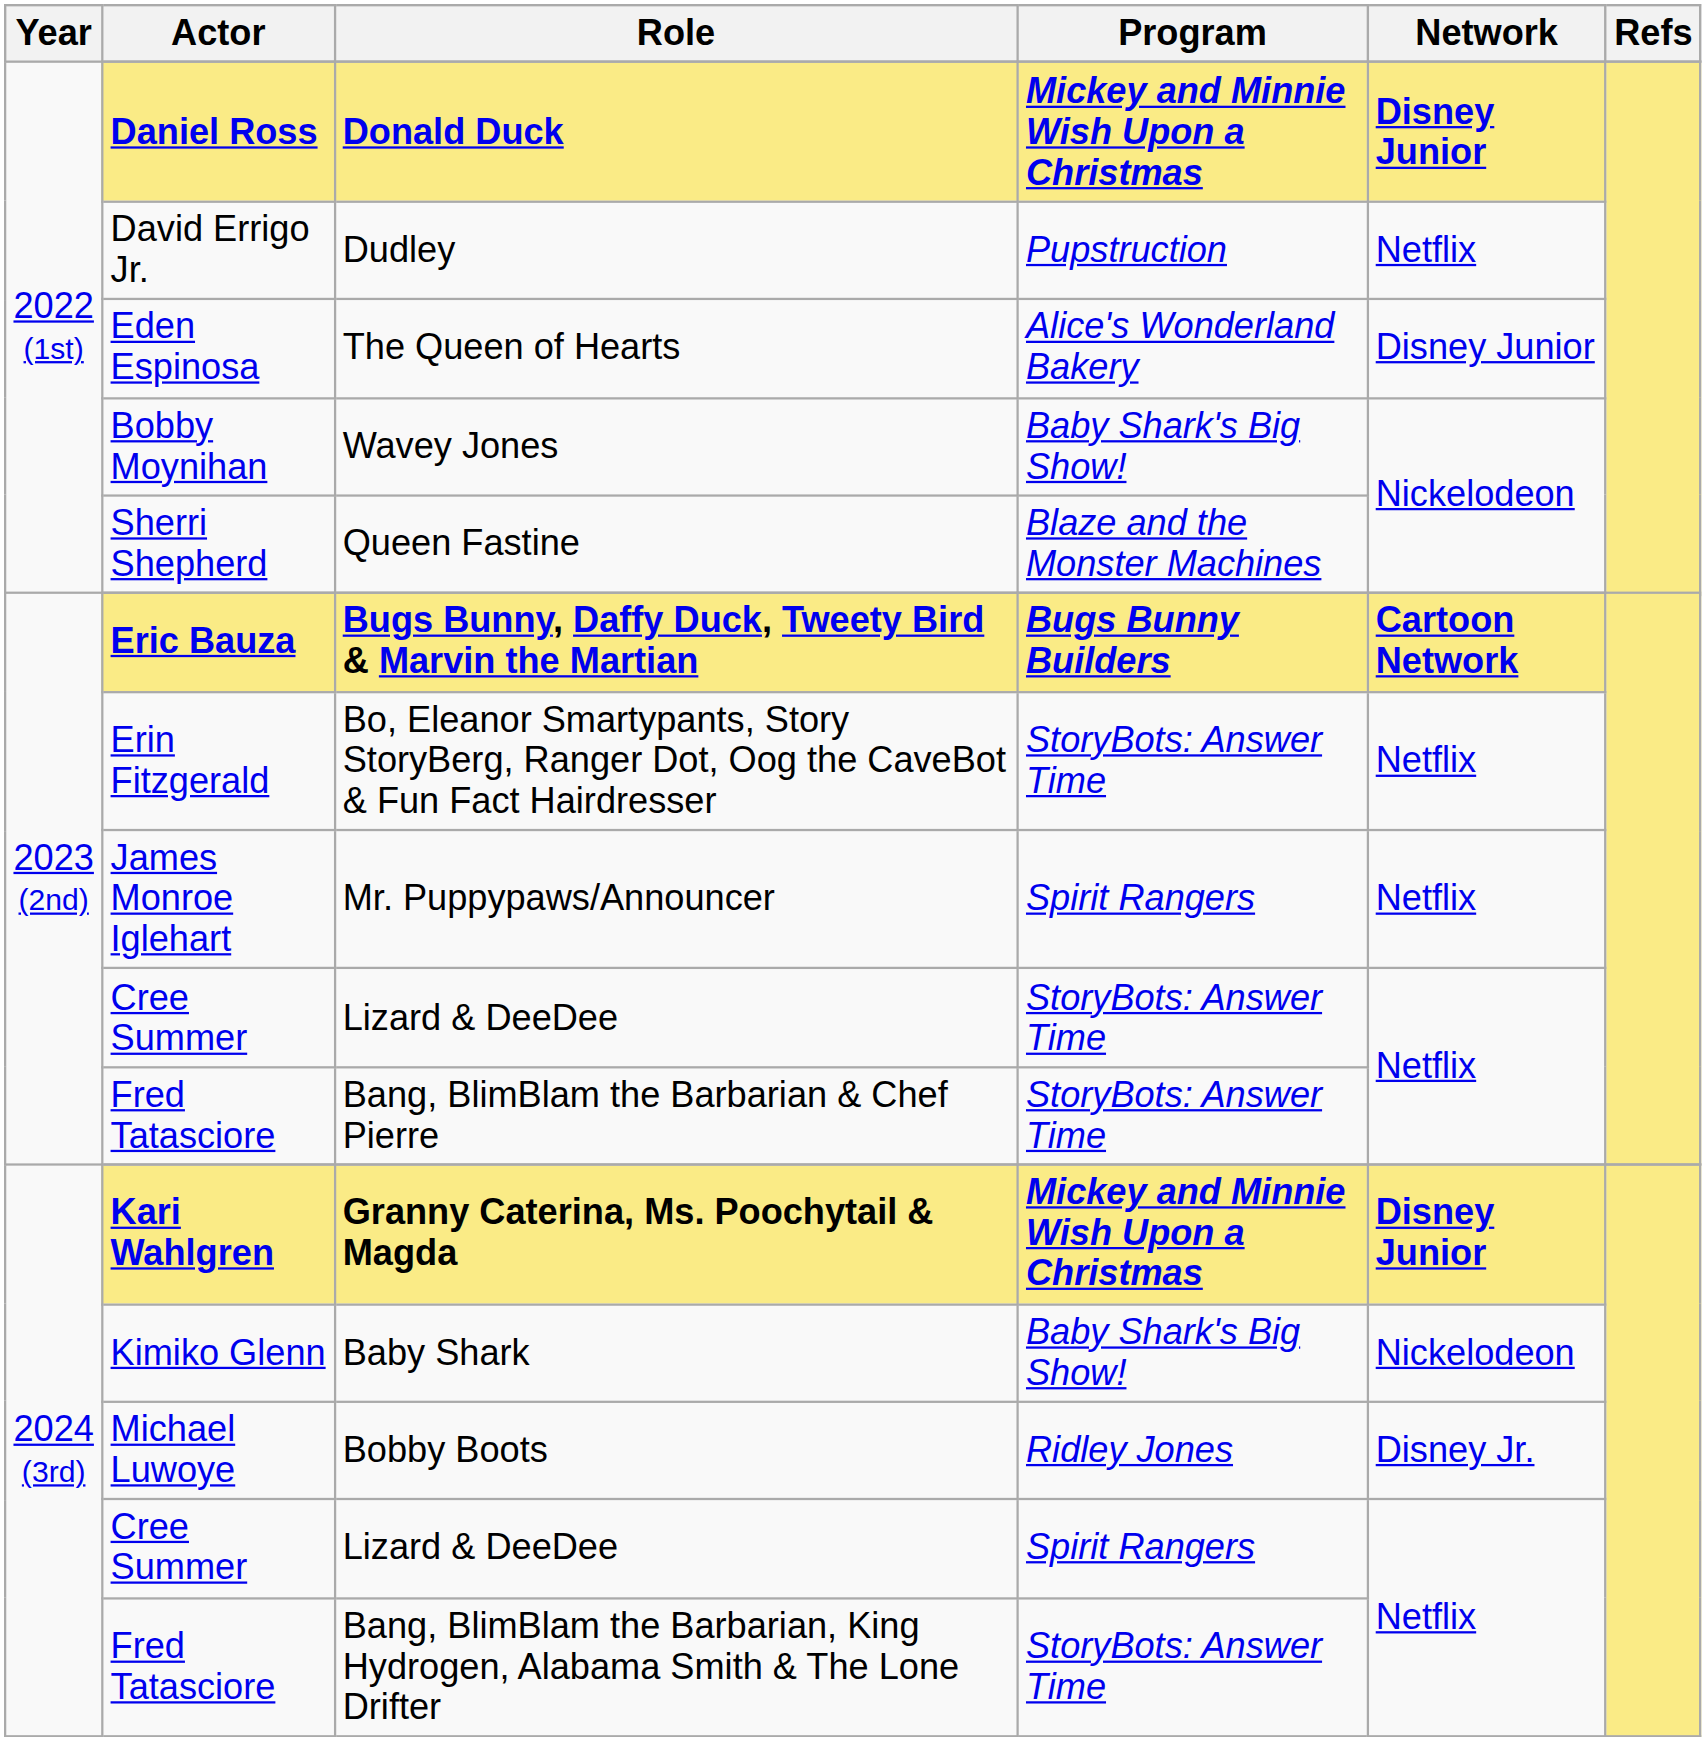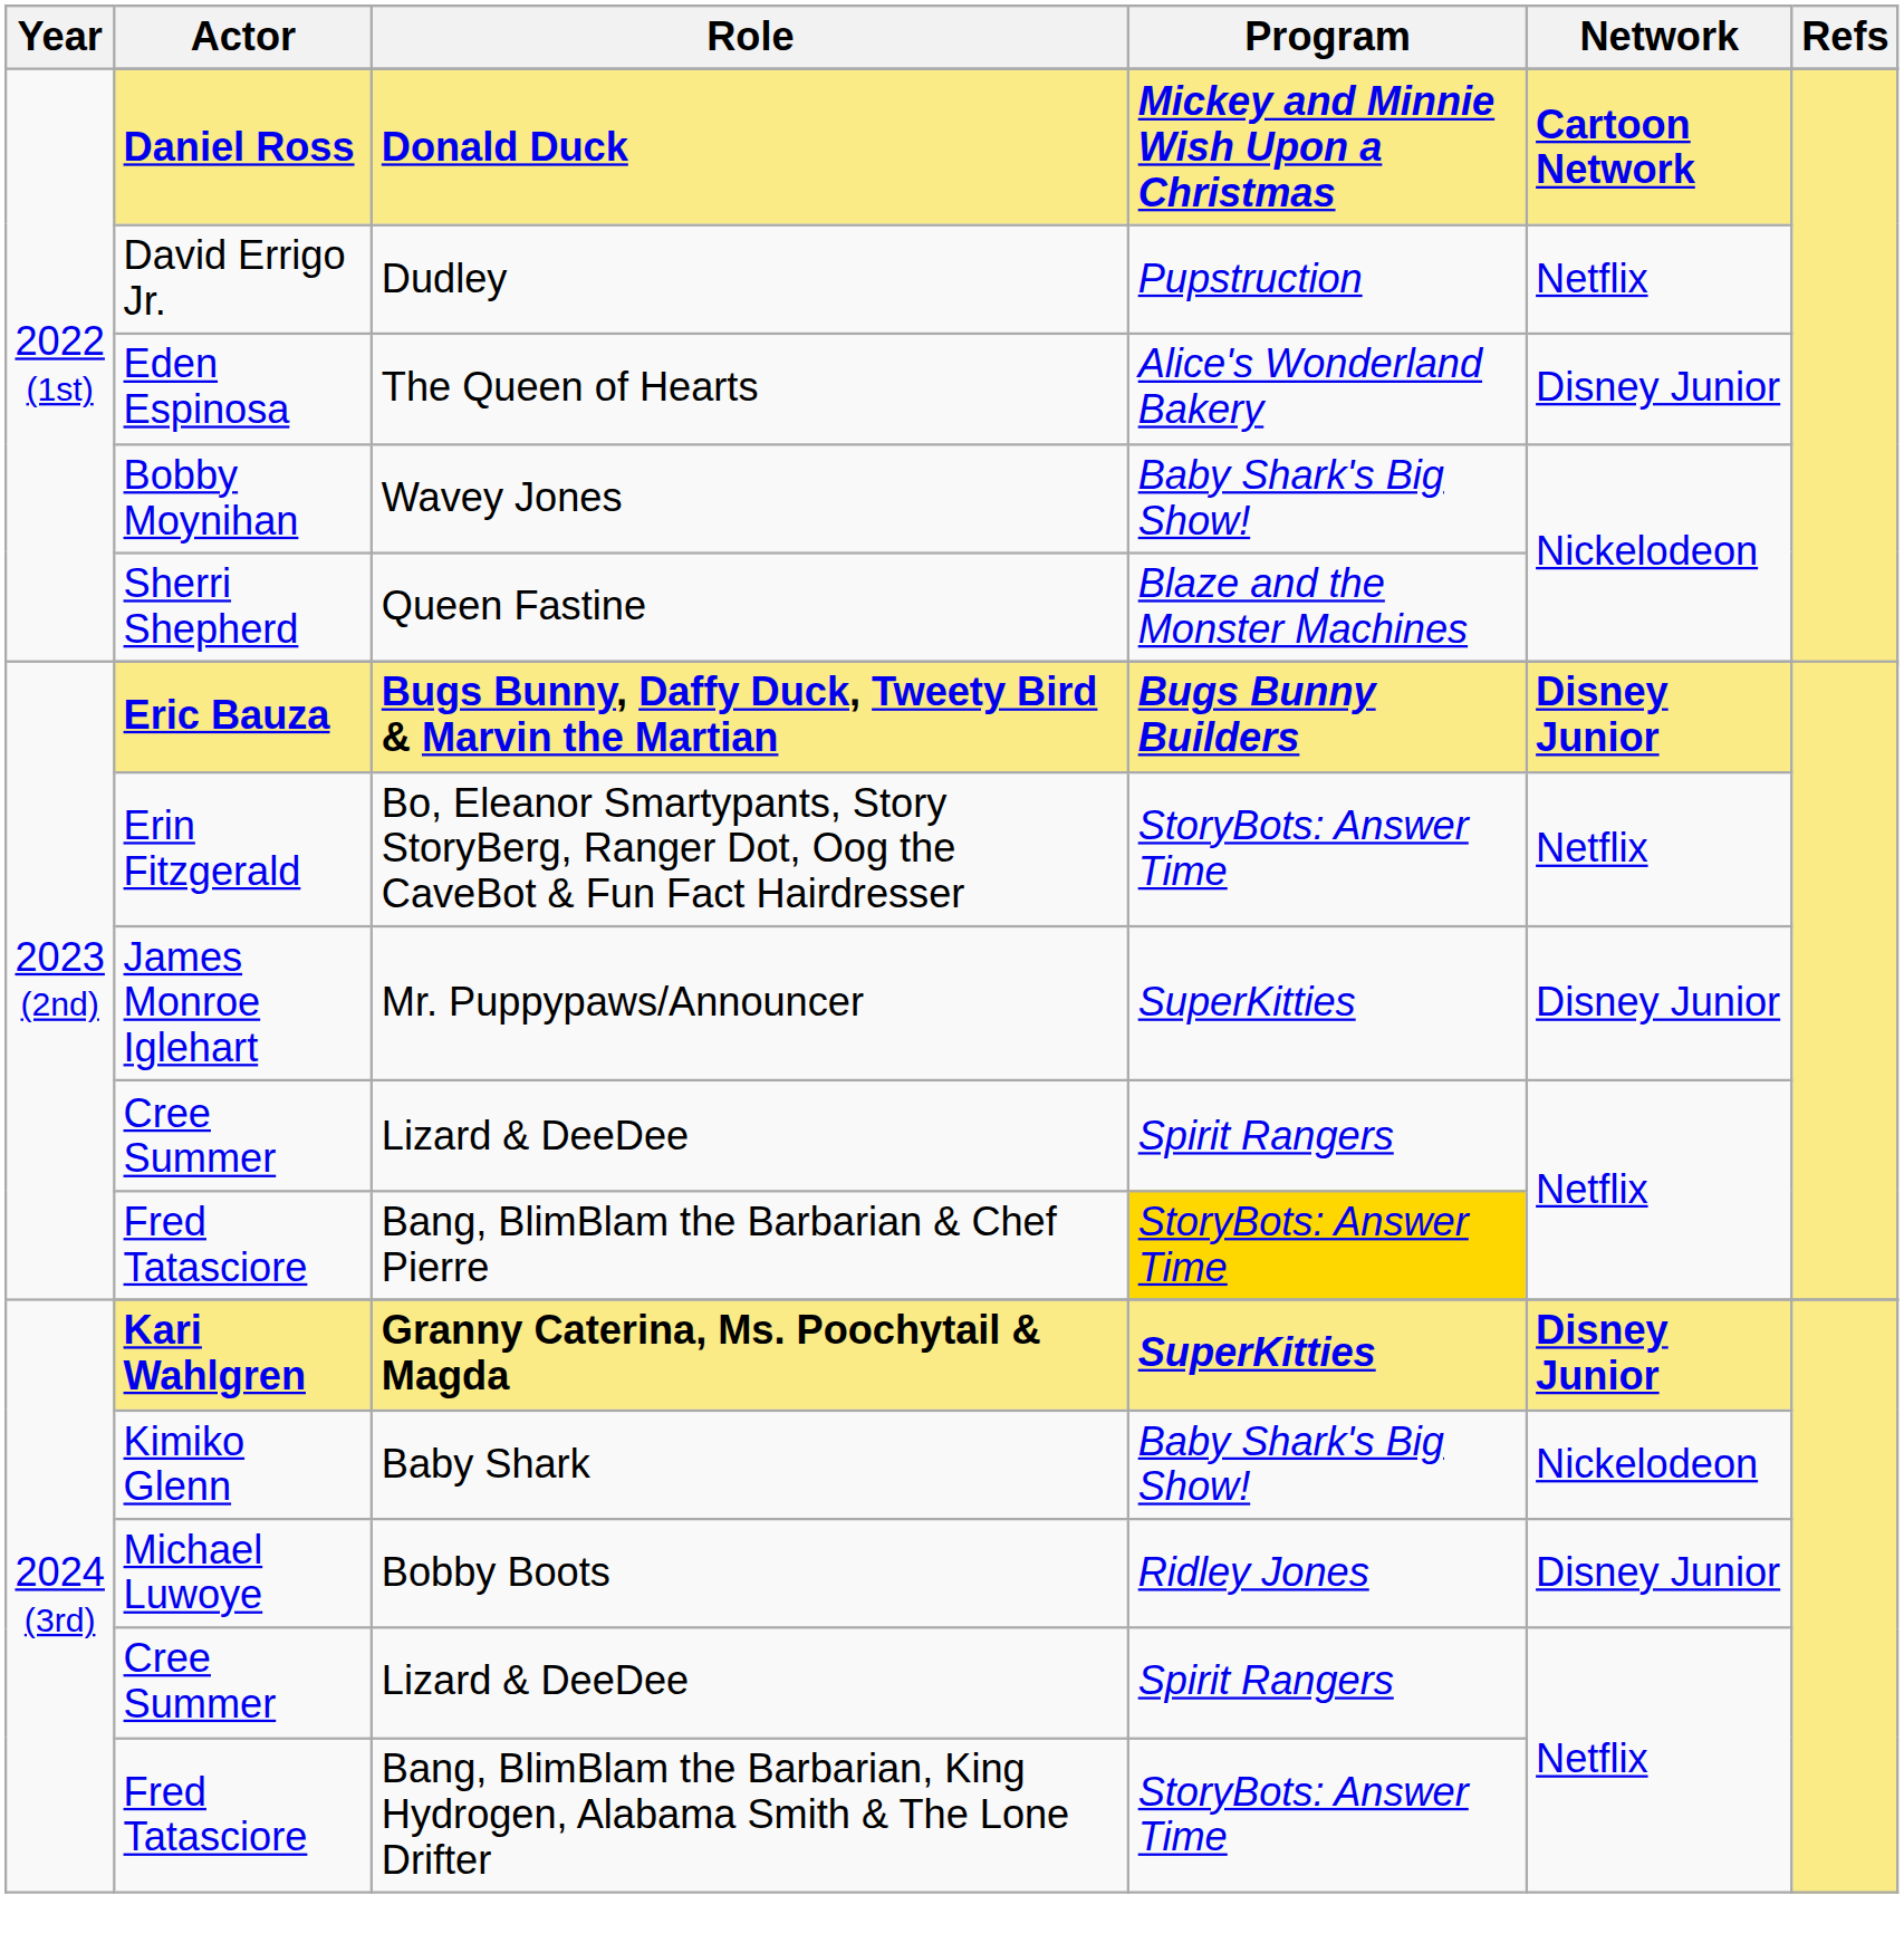 <table class="wikitable"  width="85%">
 <tr bgcolor="#bebebe">
 <th>Year</th>
 <th>Actor</th>
 <th>Role</th>
 <th>Program</th>
 <th>Network</th>
 <th>Refs</th>
 </tr>
 <tr>
 <td rowspan=6 style="text-align:center"><a href='#'>2022</a><br><small><a href='#'>(1st)</a></small></td>
 </tr>
 <tr style="background:#FAEB86">
 <td><strong><a href='#'>Daniel Ross</a></strong></td>
 <td><strong><a href='#'>Donald Duck</a></strong></td>
 <td><strong><em><a href='#'>Mickey and Minnie Wish Upon a Christmas</a></em></strong></td>
-<td><strong><a href='#'>Disney Junior</a></strong></td>
+<td><strong><a href='#'>Cartoon Network</a></strong></td>
 <td rowspan=6 style="text-align:center"></td>
 </tr>
 <tr>
 <td>David Errigo Jr.</td>
 <td>Dudley</td>
 <td><em><a href='#'>Pupstruction</a></em></td>
 <td><a href='#'>Netflix</a></td>
 </tr>
 <tr>
 <td><a href='#'>Eden Espinosa</a></td>
 <td>The Queen of Hearts</td>
 <td><em><a href='#'>Alice's Wonderland Bakery</a></em></td>
 <td><a href='#'>Disney Junior</a></td>
 </tr>
 <tr>
 <td><a href='#'>Bobby Moynihan</a></td>
 <td>Wavey Jones</td>
 <td><em><a href='#'>Baby Shark's Big Show!</a></em></td>
 <td rowspan="2"><a href='#'>Nickelodeon</a></td>
 </tr>
 <tr>
 <td><a href='#'>Sherri Shepherd</a></td>
 <td>Queen Fastine</td>
 <td><em><a href='#'>Blaze and the Monster Machines</a></em></td>
 </tr>
 <tr>
 <td rowspan=6 style="text-align:center"><a href='#'>2023</a><br><small><a href='#'>(2nd)</a></small></td>
 </tr>
 <tr style="background:#FAEB86">
 <td><strong><a href='#'>Eric Bauza</a></strong></td>
 <td><strong><a href='#'>Bugs Bunny</a>, <a href='#'>Daffy Duck</a>, <a href='#'>Tweety Bird</a> & <a href='#'>Marvin the Martian</a></strong></td>
 <td><strong><em><a href='#'>Bugs Bunny Builders</a></em></strong></td>
-<td><strong><a href='#'>Cartoon Network</a></strong></td>
+<td><strong><a href='#'>Disney Junior</a></strong></td>
 <td rowspan=5 style="text-align:center"></td>
 </tr>
 <tr>
 <td><a href='#'>Erin Fitzgerald</a></td>
 <td>Bo, Eleanor Smartypants, Story StoryBerg, Ranger Dot, Oog the CaveBot & Fun Fact Hairdresser</td>
 <td><em><a href='#'>StoryBots: Answer Time</a></em></td>
 <td><a href='#'>Netflix</a></td>
 </tr>
 <tr>
 <td><a href='#'>James Monroe Iglehart</a></td>
 <td>Mr. Puppypaws/Announcer</td>
-<td><em><a href='#'>Spirit Rangers</a></em></td>
-<td><a href='#'>Netflix</a></td>
+<td><em><a href='#'>SuperKitties</a></em></td>
+<td><a href='#'>Disney Junior</a></td>
 </tr>
 <tr>
 <td><a href='#'>Cree Summer</a></td>
 <td>Lizard & DeeDee</td>
-<td><em><a href='#'>StoryBots: Answer Time</a></em></td>
+<td><em><a href='#'>Spirit Rangers</a></em></td>
 <td rowspan="2"><a href='#'>Netflix</a></td>
 </tr>
 <tr>
 <td><a href='#'>Fred Tatasciore</a></td>
 <td>Bang, BlimBlam the Barbarian & Chef Pierre</td>
-<td><em><a href='#'>StoryBots: Answer Time</a></em></td>
+<td style="background: gold;"><em><a href='#'>StoryBots: Answer Time</a></em></td>
 </tr>
 <tr>
 <td rowspan=6 style="text-align:center"><a href='#'>2024</a><br><small><a href='#'>(3rd)</a></small></td>
 </tr>
 <tr style="background:#FAEB86">
 <td><strong><a href='#'>Kari Wahlgren</a></strong></td>
 <td><strong>Granny Caterina, Ms. Poochytail & Magda</strong></td>
-<td><strong><em><a href='#'>Mickey and Minnie Wish Upon a Christmas</a></em></strong></td>
+<td><strong><em><a href='#'>SuperKitties</a></em></strong></td>
 <td><strong><a href='#'>Disney Junior</a></strong></td>
 <td rowspan=5 style="text-align:center"></td>
 </tr>
 <tr>
 <td><a href='#'>Kimiko Glenn</a></td>
 <td>Baby Shark</td>
 <td><em><a href='#'>Baby Shark's Big Show!</a></em></td>
 <td><a href='#'>Nickelodeon</a></td>
 </tr>
 <tr>
 <td><a href='#'>Michael Luwoye</a></td>
 <td>Bobby Boots</td>
 <td><em><a href='#'>Ridley Jones</a></em></td>
-<td><a href='#'>Disney Jr.</a></td>
+<td><a href='#'>Disney Junior</a></td>
 </tr>
 <tr>
 <td><a href='#'>Cree Summer</a></td>
 <td>Lizard & DeeDee</td>
 <td><em><a href='#'>Spirit Rangers</a></em></td>
 <td rowspan="2"><a href='#'>Netflix</a></td>
 </tr>
 <tr>
 <td><a href='#'>Fred Tatasciore</a></td>
 <td>Bang, BlimBlam the Barbarian, King Hydrogen, Alabama Smith & The Lone Drifter</td>
 <td><em><a href='#'>StoryBots: Answer Time</a></em></td>
 </tr>
 </table>
